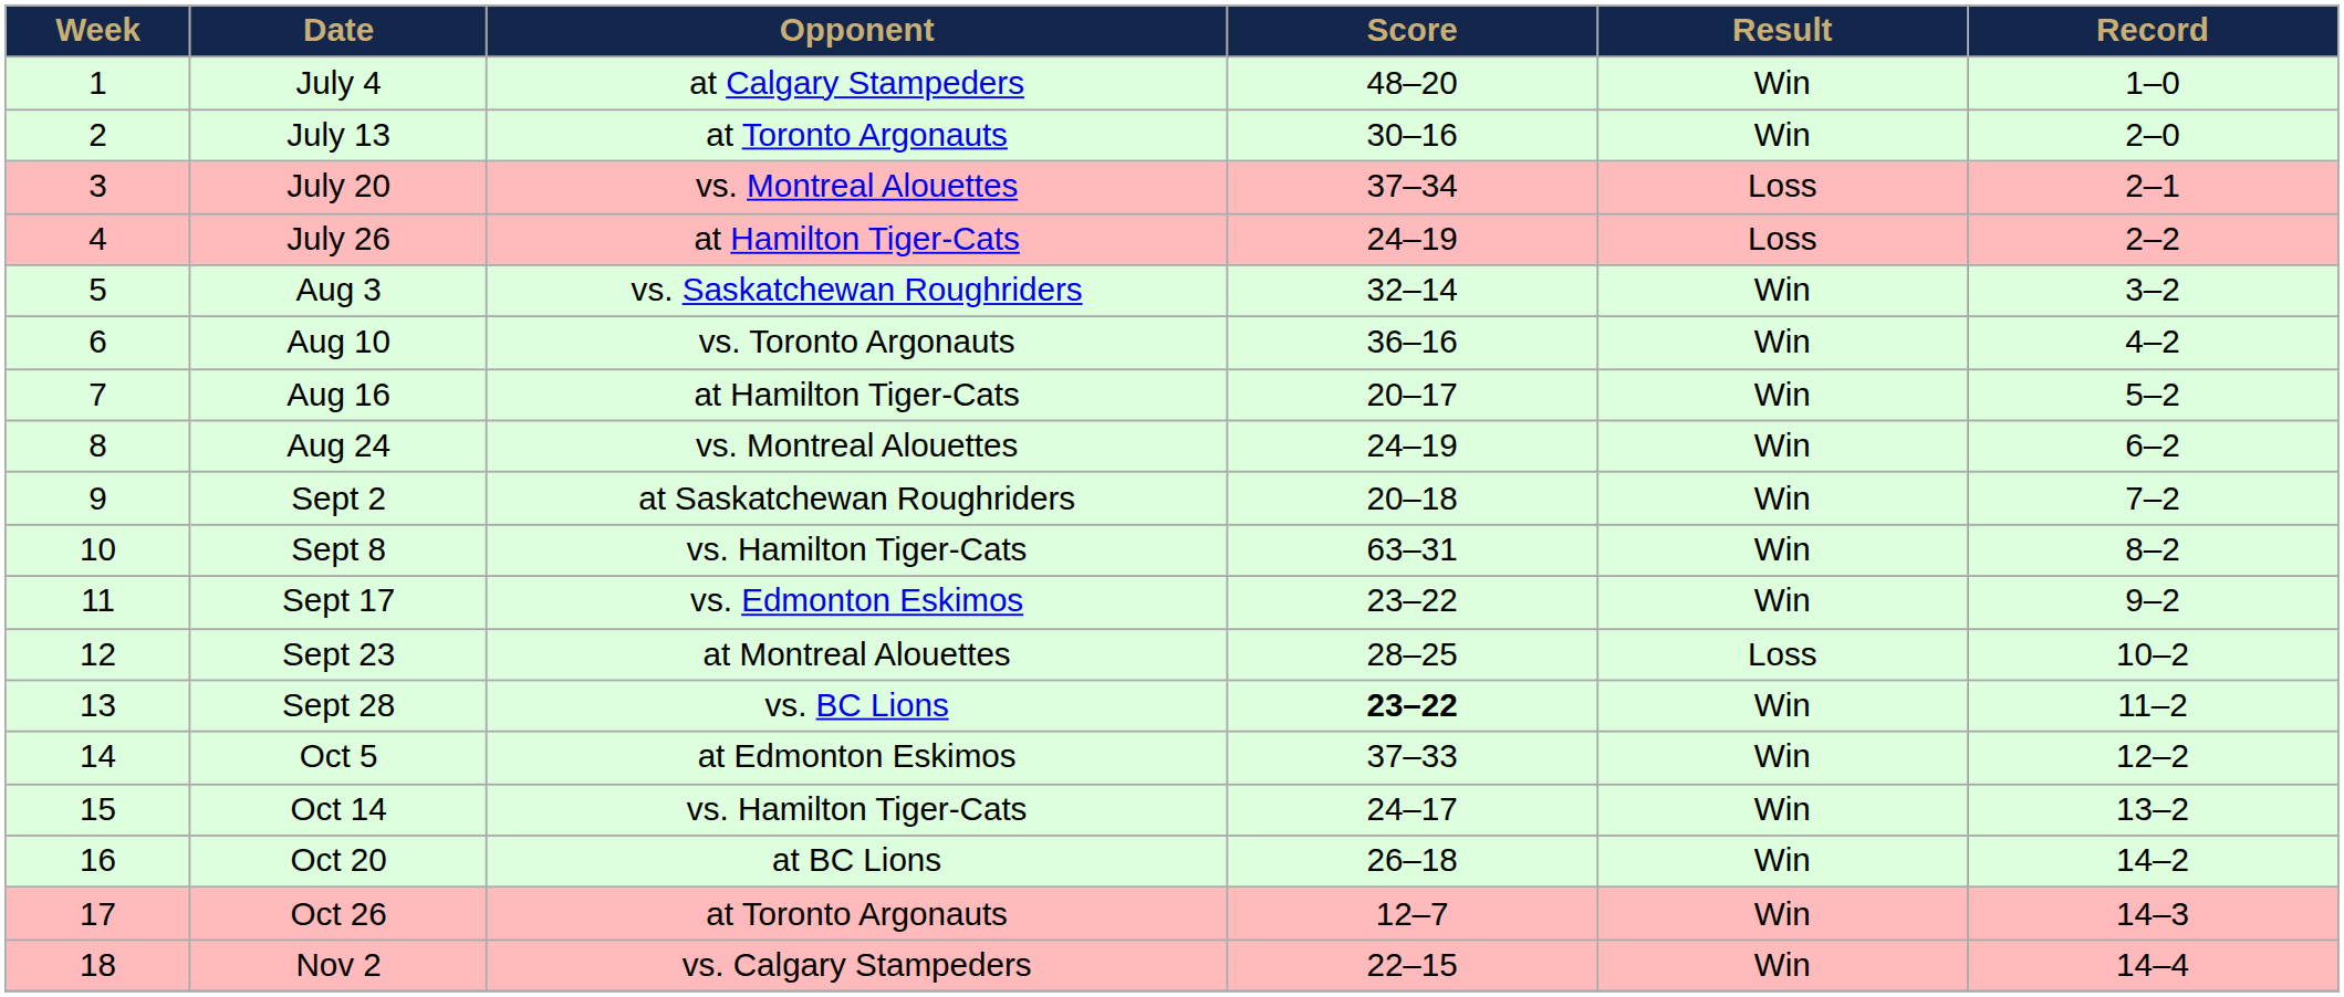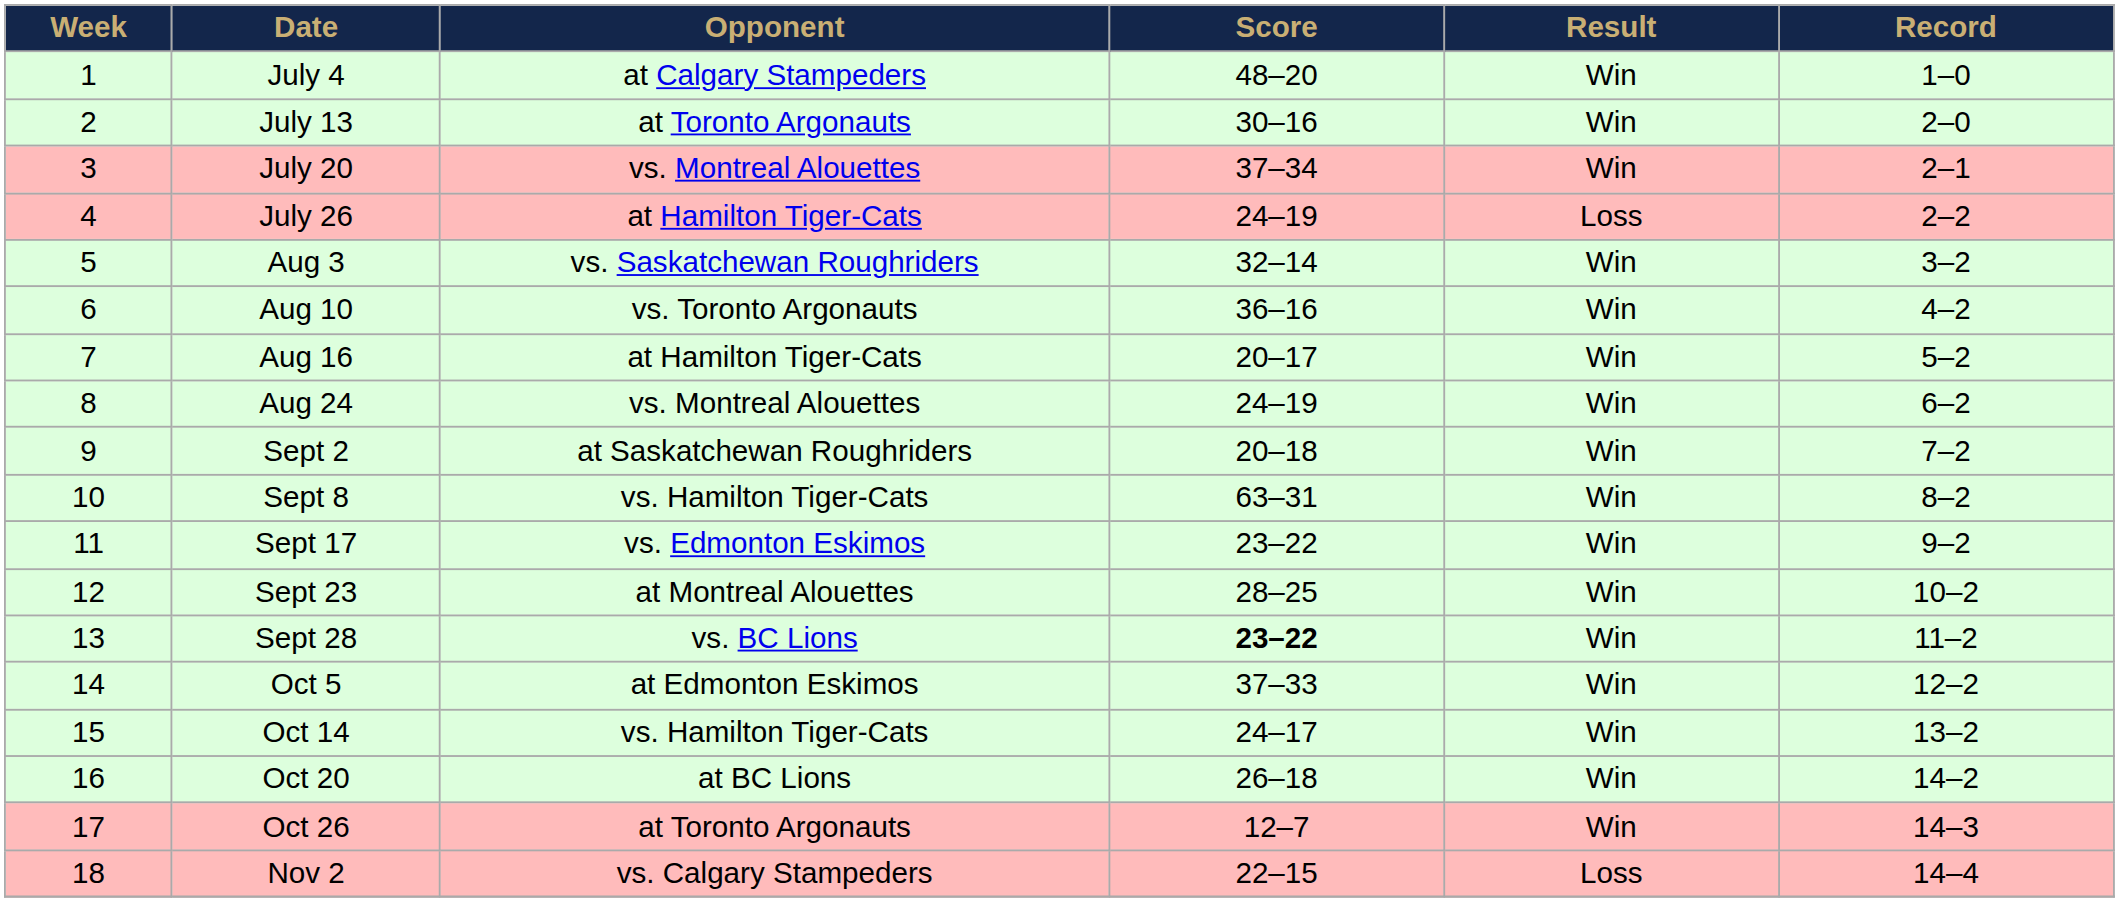 <table class="wikitable sortable sortable">
 <tr>
 <th style="background:#13264B;color:#C9AF74;" width="5%">Week</th>
 <th style="background:#13264B;color:#C9AF74;" width="8%">Date</th>
 <th style="background:#13264B;color:#C9AF74;" width="20%">Opponent</th>
 <th style="background:#13264B;color:#C9AF74;" width="10%">Score</th>
 <th style="background:#13264B;color:#C9AF74;" width="10%">Result</th>
 <th style="background:#13264B;color:#C9AF74;" width="10%">Record</th>
 </tr>
 <tr align="center" bgcolor="#ddffdd">
 <td>1</td>
 <td>July 4</td>
 <td>at <a href='#'>Calgary Stampeders</a></td>
 <td>48–20</td>
 <td>Win</td>
 <td>1–0</td>
 </tr>
 <tr align="center" bgcolor="#ddffdd">
 <td>2</td>
 <td>July 13</td>
 <td>at <a href='#'>Toronto Argonauts</a></td>
 <td>30–16</td>
 <td>Win</td>
 <td>2–0</td>
 </tr>
 <tr align="center" bgcolor="#ffbbbb">
 <td>3</td>
 <td>July 20</td>
 <td>vs. <a href='#'>Montreal Alouettes</a></td>
 <td>37–34</td>
-<td>Loss</td>
+<td>Win</td>
 <td>2–1</td>
 </tr>
 <tr align="center" bgcolor="#ffbbbb">
 <td>4</td>
 <td>July 26</td>
 <td>at <a href='#'>Hamilton Tiger-Cats</a></td>
 <td>24–19</td>
 <td>Loss</td>
 <td>2–2</td>
 </tr>
 <tr align="center" bgcolor="#ddffdd">
 <td>5</td>
 <td>Aug 3</td>
 <td>vs. <a href='#'>Saskatchewan Roughriders</a></td>
 <td>32–14</td>
 <td>Win</td>
 <td>3–2</td>
 </tr>
 <tr align="center" bgcolor="#ddffdd">
 <td>6</td>
 <td>Aug 10</td>
 <td>vs. Toronto Argonauts</td>
 <td>36–16</td>
 <td>Win</td>
 <td>4–2</td>
 </tr>
 <tr align="center" bgcolor="#ddffdd">
 <td>7</td>
 <td>Aug 16</td>
 <td>at Hamilton Tiger-Cats</td>
 <td>20–17</td>
 <td>Win</td>
 <td>5–2</td>
 </tr>
 <tr align="center" bgcolor="#ddffdd">
 <td>8</td>
 <td>Aug 24</td>
 <td>vs. Montreal Alouettes</td>
 <td>24–19</td>
 <td>Win</td>
 <td>6–2</td>
 </tr>
 <tr align="center" bgcolor="#ddffdd">
 <td>9</td>
 <td>Sept 2</td>
 <td>at Saskatchewan Roughriders</td>
 <td>20–18</td>
 <td>Win</td>
 <td>7–2</td>
 </tr>
 <tr align="center" bgcolor="#ddffdd">
 <td>10</td>
 <td>Sept 8</td>
 <td>vs. Hamilton Tiger-Cats</td>
 <td>63–31</td>
 <td>Win</td>
 <td>8–2</td>
 </tr>
 <tr align="center" bgcolor="#ddffdd">
 <td>11</td>
 <td>Sept 17</td>
 <td>vs. <a href='#'>Edmonton Eskimos</a></td>
 <td>23–22</td>
 <td>Win</td>
 <td>9–2</td>
 </tr>
 <tr align="center" bgcolor="#ddffdd">
 <td>12</td>
 <td>Sept 23</td>
 <td>at Montreal Alouettes</td>
 <td>28–25</td>
-<td>Loss</td>
+<td>Win</td>
 <td>10–2</td>
 </tr>
 <tr align="center" bgcolor="#ddffdd">
 <td>13</td>
 <td>Sept 28</td>
 <td>vs. <a href='#'>BC Lions</a></td>
 <td><strong>23–22</strong></td>
 <td>Win</td>
 <td>11–2</td>
 </tr>
 <tr align="center" bgcolor="ddffdd">
 <td>14</td>
 <td>Oct 5</td>
 <td>at Edmonton Eskimos</td>
 <td>37–33</td>
 <td>Win</td>
 <td>12–2</td>
 </tr>
 <tr align="center" bgcolor="#ddffdd">
 <td>15</td>
 <td>Oct 14</td>
 <td>vs. Hamilton Tiger-Cats</td>
 <td>24–17</td>
 <td>Win</td>
 <td>13–2</td>
 </tr>
 <tr align="center" bgcolor="ddffdd">
 <td>16</td>
 <td>Oct 20</td>
 <td>at BC Lions</td>
 <td>26–18</td>
 <td>Win</td>
 <td>14–2</td>
 </tr>
 <tr align="center" bgcolor="#ffbbbb">
 <td>17</td>
 <td>Oct 26</td>
 <td>at Toronto Argonauts</td>
 <td>12–7</td>
 <td>Win</td>
 <td>14–3</td>
 </tr>
 <tr align="center" bgcolor="#ffbbbb">
 <td>18</td>
 <td>Nov 2</td>
 <td>vs. Calgary Stampeders</td>
 <td>22–15</td>
-<td>Win</td>
+<td>Loss</td>
 <td>14–4</td>
 </tr>
 <tr>
 </tr>
 </table>
